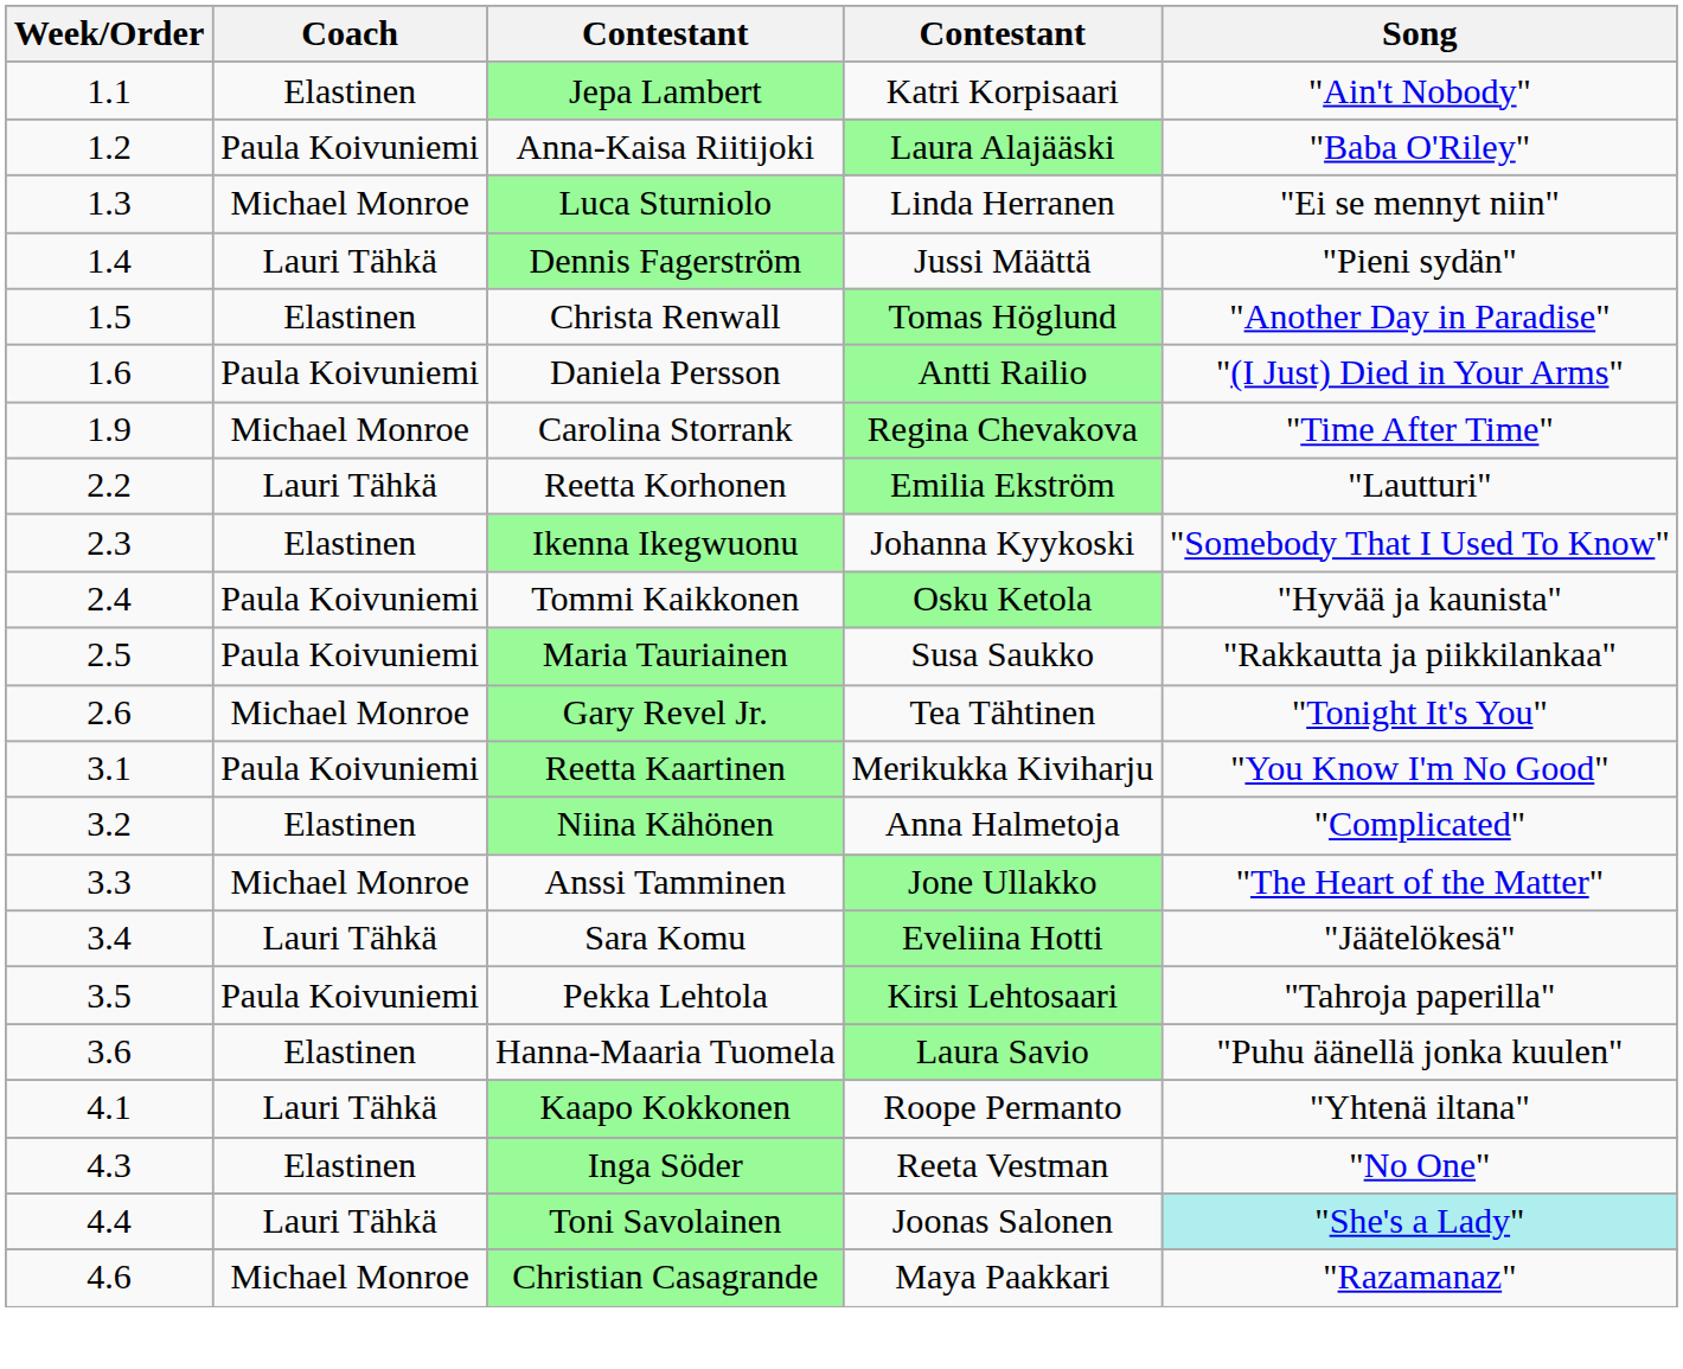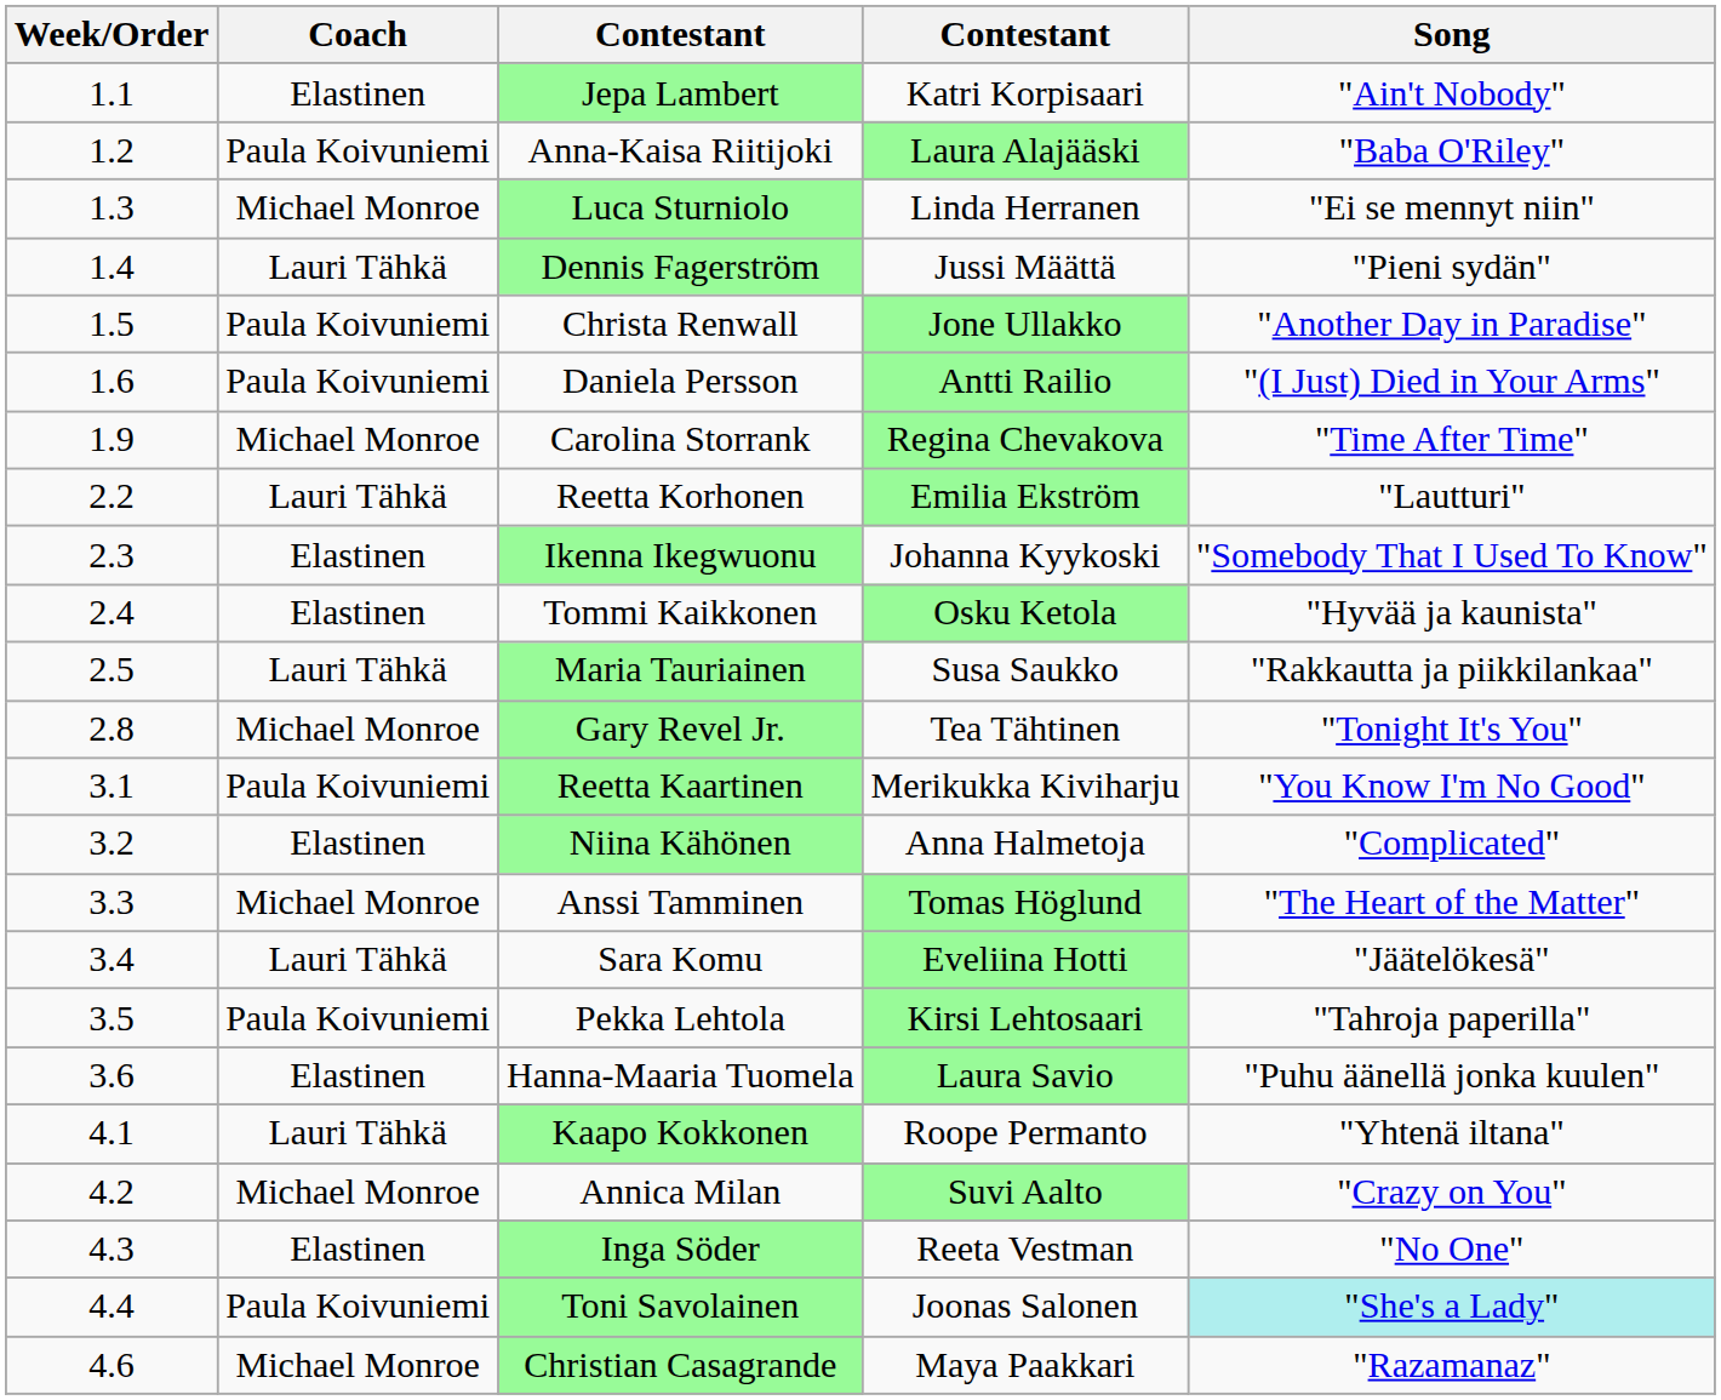 <table class="wikitable sortable" style="text-align: center; width: auto;">
 <tr>
 <th>Week/Order</th>
 <th>Coach</th>
 <th>Contestant</th>
 <th>Contestant</th>
 <th>Song</th>
 </tr>
 <tr>
 <td>1.1</td>
 <td>Elastinen</td>
 <td style="background:palegreen">Jepa Lambert</td>
 <td>Katri Korpisaari</td>
 <td>"<a href='#'>Ain't Nobody</a>"</td>
 </tr>
 <tr>
 <td>1.2</td>
 <td>Paula Koivuniemi</td>
 <td>Anna-Kaisa Riitijoki</td>
 <td style="background:palegreen">Laura Alajääski</td>
 <td>"<a href='#'>Baba O'Riley</a>"</td>
 </tr>
 <tr>
 <td>1.3</td>
 <td>Michael Monroe</td>
 <td style="background:palegreen">Luca Sturniolo</td>
 <td>Linda Herranen</td>
 <td>"Ei se mennyt niin"</td>
 </tr>
 <tr>
 <td>1.4</td>
 <td>Lauri Tähkä</td>
 <td style="background:palegreen">Dennis Fagerström</td>
 <td>Jussi Määttä</td>
 <td>"Pieni sydän"</td>
 </tr>
 <tr>
 <td>1.5</td>
-<td>Elastinen</td>
+<td>Paula Koivuniemi</td>
 <td>Christa Renwall</td>
-<td style="background:palegreen">Tomas Höglund</td>
+<td style="background:palegreen">Jone Ullakko</td>
 <td>"<a href='#'>Another Day in Paradise</a>"</td>
 </tr>
 <tr>
 <td>1.6</td>
 <td>Paula Koivuniemi</td>
 <td>Daniela Persson</td>
 <td style="background:palegreen">Antti Railio</td>
 <td>"<a href='#'>(I Just) Died in Your Arms</a>"</td>
 </tr>
 <tr>
 <td>1.9</td>
 <td>Michael Monroe</td>
 <td>Carolina Storrank</td>
 <td style="background:palegreen">Regina Chevakova</td>
 <td>"<a href='#'>Time After Time</a>"</td>
 </tr>
 <tr>
 <td>2.2</td>
 <td>Lauri Tähkä</td>
 <td>Reetta Korhonen</td>
 <td style="background:palegreen">Emilia Ekström</td>
 <td>"Lautturi"</td>
 </tr>
 <tr>
 <td>2.3</td>
 <td>Elastinen</td>
 <td style="background:palegreen">Ikenna Ikegwuonu</td>
 <td>Johanna Kyykoski</td>
 <td>"<a href='#'>Somebody That I Used To Know</a>"</td>
 </tr>
 <tr>
 <td>2.4</td>
-<td>Paula Koivuniemi</td>
+<td>Elastinen</td>
 <td>Tommi Kaikkonen</td>
 <td style="background:palegreen">Osku Ketola</td>
 <td>"Hyvää ja kaunista"</td>
 </tr>
 <tr>
 <td>2.5</td>
-<td>Paula Koivuniemi</td>
+<td>Lauri Tähkä</td>
 <td style="background:palegreen">Maria Tauriainen</td>
 <td>Susa Saukko</td>
 <td>"Rakkautta ja piikkilankaa"</td>
 </tr>
 <tr>
-<td>2.6</td>
+<td>2.8</td>
 <td>Michael Monroe</td>
 <td style="background:palegreen">Gary Revel Jr.</td>
 <td>Tea Tähtinen</td>
 <td>"<a href='#'>Tonight It's You</a>"</td>
 </tr>
 <tr>
 <td>3.1</td>
 <td>Paula Koivuniemi</td>
 <td style="background:palegreen">Reetta Kaartinen</td>
 <td>Merikukka Kiviharju</td>
 <td>"<a href='#'>You Know I'm No Good</a>"</td>
 </tr>
 <tr>
 <td>3.2</td>
 <td>Elastinen</td>
 <td style="background:palegreen">Niina Kähönen</td>
 <td>Anna Halmetoja</td>
 <td>"<a href='#'>Complicated</a>"</td>
 </tr>
 <tr>
 <td>3.3</td>
 <td>Michael Monroe</td>
 <td>Anssi Tamminen</td>
-<td style="background:palegreen">Jone Ullakko</td>
+<td style="background:palegreen">Tomas Höglund</td>
 <td>"<a href='#'>The Heart of the Matter</a>"</td>
 </tr>
 <tr>
 <td>3.4</td>
 <td>Lauri Tähkä</td>
 <td>Sara Komu</td>
 <td style="background:palegreen">Eveliina Hotti</td>
 <td>"Jäätelökesä"</td>
 </tr>
 <tr>
 <td>3.5</td>
 <td>Paula Koivuniemi</td>
 <td>Pekka Lehtola</td>
 <td style="background:palegreen">Kirsi Lehtosaari</td>
 <td>"Tahroja paperilla"</td>
 </tr>
 <tr>
 <td>3.6</td>
 <td>Elastinen</td>
 <td>Hanna-Maaria Tuomela</td>
 <td style="background:palegreen">Laura Savio</td>
 <td>"Puhu äänellä jonka kuulen"</td>
 </tr>
 <tr>
 <td>4.1</td>
 <td>Lauri Tähkä</td>
 <td style="background:palegreen">Kaapo Kokkonen</td>
 <td>Roope Permanto</td>
 <td>"Yhtenä iltana"</td>
 </tr>
 <tr>
+<td>4.2</td>
+<td>Michael Monroe</td>
+<td>Annica Milan</td>
+<td style="background:palegreen">Suvi Aalto</td>
+<td>"<a href='#'>Crazy on You</a>"</td>
+</tr>
+<tr>
 <td>4.3</td>
 <td>Elastinen</td>
 <td style="background:palegreen">Inga Söder</td>
 <td>Reeta Vestman</td>
 <td>"<a href='#'>No One</a>"</td>
 </tr>
 <tr>
 <td>4.4</td>
-<td>Lauri Tähkä</td>
+<td>Paula Koivuniemi</td>
 <td style="background:palegreen">Toni Savolainen</td>
 <td>Joonas Salonen</td>
 <td style="background: paleturquoise;">"<a href='#'>She's a Lady</a>"</td>
 </tr>
 <tr>
 <td>4.6</td>
 <td>Michael Monroe</td>
 <td style="background:palegreen">Christian Casagrande</td>
 <td>Maya Paakkari</td>
 <td>"<a href='#'>Razamanaz</a>"</td>
 </tr>
 </table>
